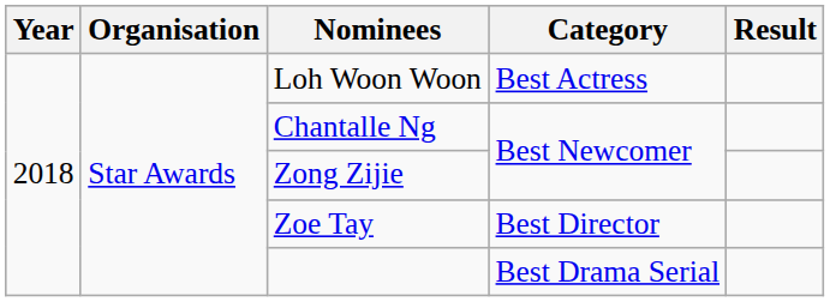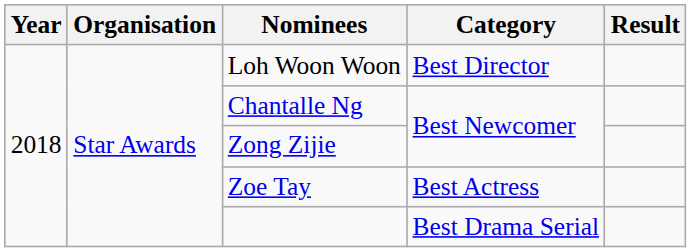 <table class="wikitable sortable">
 <tr>
 <th>Year</th>
 <th>Organisation</th>
 <th>Nominees</th>
 <th>Category</th>
 <th>Result</th>
 </tr>
 <tr>
 <td rowspan="5">2018</td>
 <td rowspan="5"><a href='#'>Star Awards</a></td>
 <td>Loh Woon Woon</td>
-<td><a href='#'>Best Actress</a></td>
+<td><a href='#'>Best Director</a></td>
 <td></td>
 </tr>
 <tr>
 <td><a href='#'>Chantalle Ng</a></td>
 <td rowspan="2"><a href='#'>Best Newcomer</a></td>
 <td></td>
 </tr>
 <tr>
 <td><a href='#'>Zong Zijie</a></td>
 <td></td>
 </tr>
 <tr>
 <td><a href='#'>Zoe Tay</a></td>
-<td><a href='#'>Best Director</a></td>
+<td><a href='#'>Best Actress</a></td>
 <td></td>
 </tr>
 <tr>
 <td></td>
 <td><a href='#'>Best Drama Serial</a></td>
 <td></td>
 </tr>
 </table>
